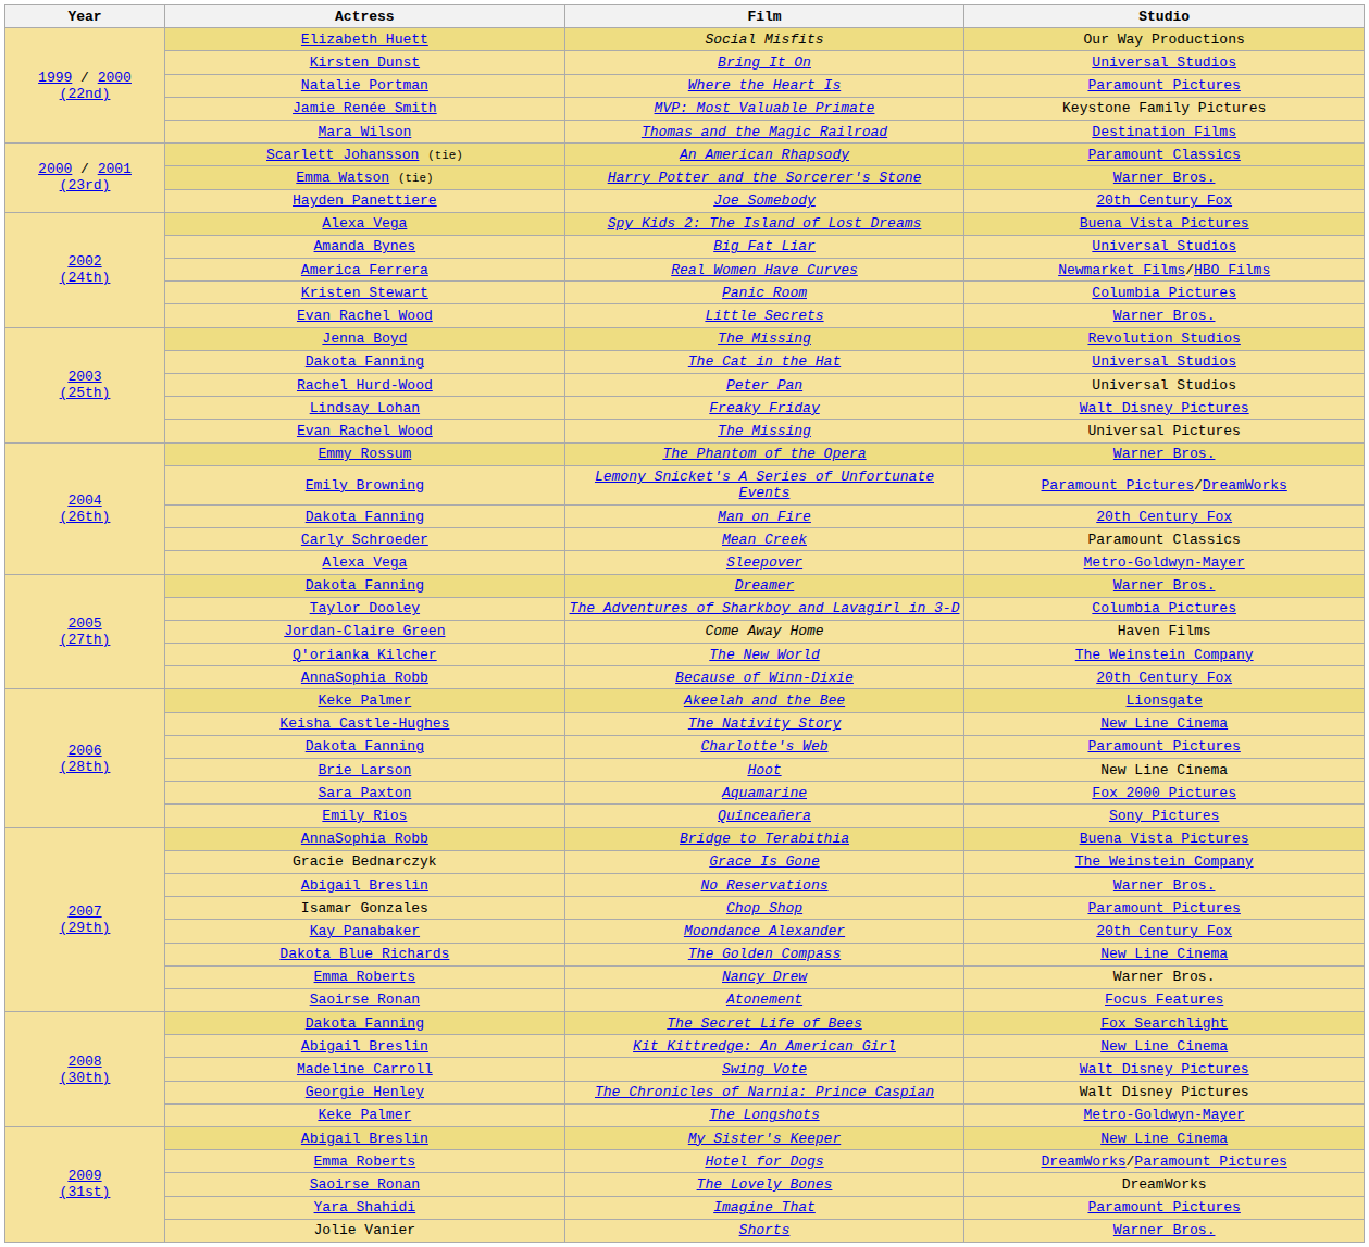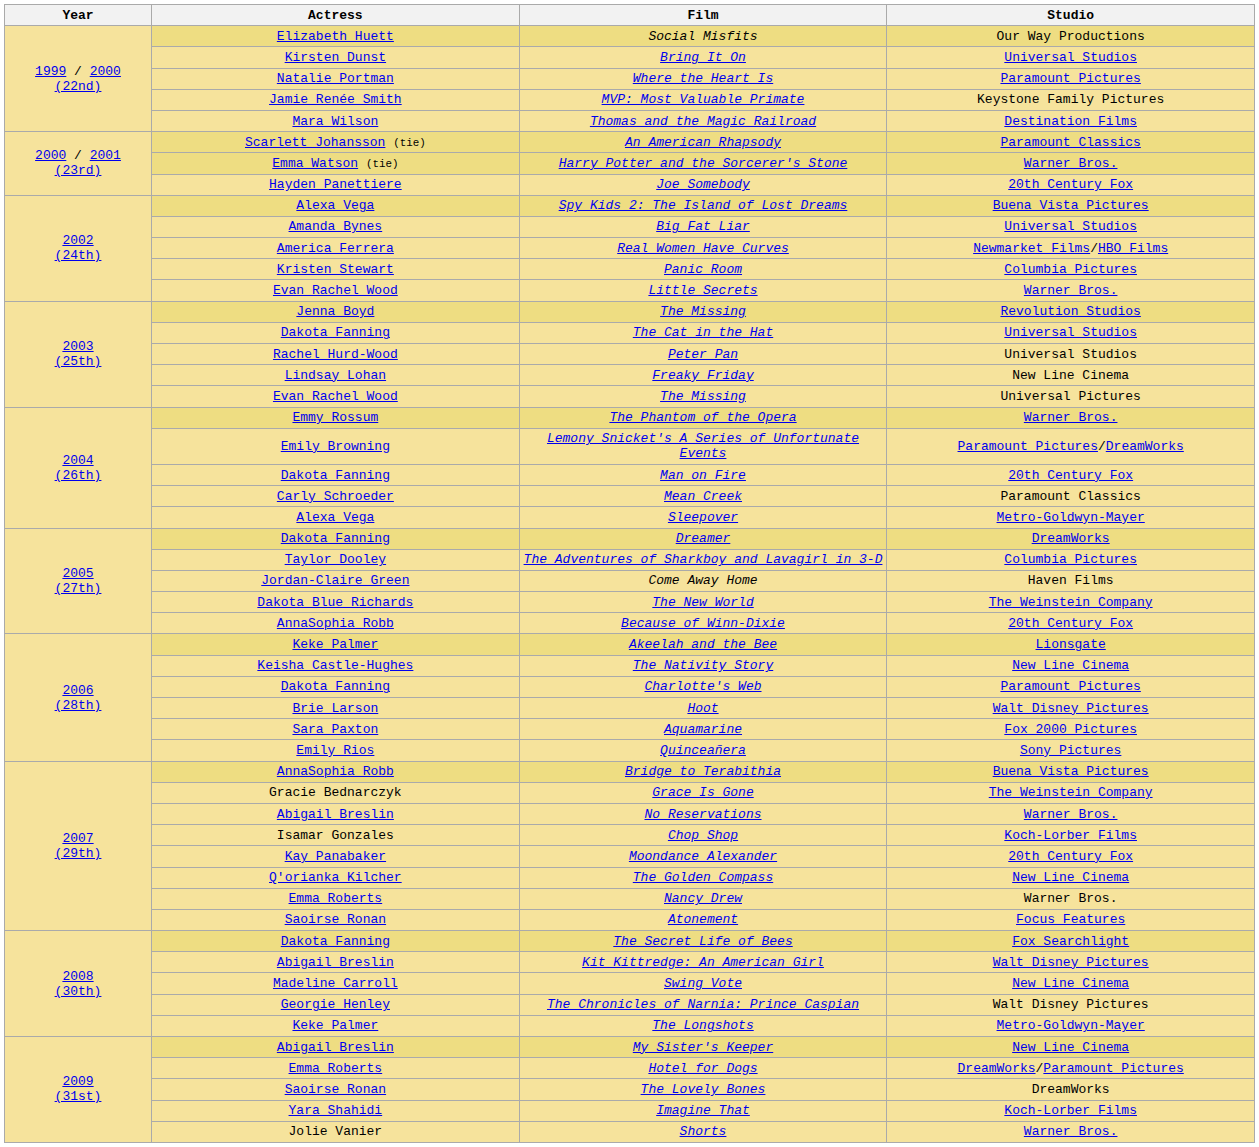 <table class="wikitable" rowspan=2 style="text-align: center; background: #f6e39c">
 <tr bgcolor="#f6e39c">
 <th width="8%">Year</th>
 <th width="20%">Actress</th>
 <th width="20%">Film</th>
 <th width="20%">Studio</th>
 </tr>
 <tr>
 <td rowspan=6 style="text-align:center"><a href='#'>1999</a> / <a href='#'>2000</a><br><a href='#'>(22nd)</a></td>
 </tr>
 <tr style="background:#EEDD82">
 <td><a href='#'>Elizabeth Huett</a></td>
 <td><em>Social Misfits</em></td>
 <td>Our Way Productions</td>
 </tr>
 <tr>
 <td><a href='#'>Kirsten Dunst</a></td>
 <td><em><a href='#'>Bring It On</a></em></td>
 <td><a href='#'>Universal Studios</a></td>
 </tr>
 <tr>
 <td><a href='#'>Natalie Portman</a></td>
 <td><em><a href='#'>Where the Heart Is</a></em></td>
 <td><a href='#'>Paramount Pictures</a></td>
 </tr>
 <tr>
 <td><a href='#'>Jamie Renée Smith</a></td>
 <td><em><a href='#'>MVP: Most Valuable Primate</a></em></td>
 <td>Keystone Family Pictures</td>
 </tr>
 <tr>
 <td><a href='#'>Mara Wilson</a></td>
 <td><em><a href='#'>Thomas and the Magic Railroad</a></em></td>
 <td><a href='#'>Destination Films</a></td>
 </tr>
 <tr>
 <td rowspan=4 style="text-align:center"><a href='#'>2000</a> / <a href='#'>2001</a><br><a href='#'>(23rd)</a></td>
 </tr>
 <tr style="background:#EEDD82">
 <td><a href='#'>Scarlett Johansson</a> <small>(tie)</small></td>
 <td><em><a href='#'>An American Rhapsody</a></em></td>
 <td><a href='#'>Paramount Classics</a></td>
 </tr>
 <tr style="background:#EEDD82">
 <td><a href='#'>Emma Watson</a> <small>(tie)</small></td>
 <td><em><a href='#'>Harry Potter and the Sorcerer's Stone</a></em></td>
 <td><a href='#'>Warner Bros.</a></td>
 </tr>
 <tr>
 <td><a href='#'>Hayden Panettiere</a></td>
 <td><em><a href='#'>Joe Somebody</a></em></td>
 <td><a href='#'>20th Century Fox</a></td>
 </tr>
 <tr>
 <td rowspan=6 style="text-align:center"><a href='#'>2002</a><br><a href='#'>(24th)</a></td>
 </tr>
 <tr style="background:#EEDD82">
 <td><a href='#'>Alexa Vega</a></td>
 <td><em><a href='#'>Spy Kids 2: The Island of Lost Dreams</a></em></td>
 <td><a href='#'>Buena Vista Pictures</a></td>
 </tr>
 <tr>
 <td><a href='#'>Amanda Bynes</a></td>
 <td><em><a href='#'>Big Fat Liar</a></em></td>
 <td><a href='#'>Universal Studios</a></td>
 </tr>
 <tr>
 <td><a href='#'>America Ferrera</a></td>
 <td><em><a href='#'>Real Women Have Curves</a></em></td>
 <td><a href='#'>Newmarket Films</a>/<a href='#'>HBO Films</a></td>
 </tr>
 <tr>
 <td><a href='#'>Kristen Stewart</a></td>
 <td><em><a href='#'>Panic Room</a></em></td>
 <td><a href='#'>Columbia Pictures</a></td>
 </tr>
 <tr>
 <td><a href='#'>Evan Rachel Wood</a></td>
 <td><em><a href='#'>Little Secrets</a></em></td>
 <td><a href='#'>Warner Bros.</a></td>
 </tr>
 <tr>
 <td rowspan=6 style="text-align:center"><a href='#'>2003</a><br><a href='#'>(25th)</a></td>
 </tr>
 <tr style="background:#EEDD82">
 <td><a href='#'>Jenna Boyd</a></td>
 <td><em><a href='#'>The Missing</a></em></td>
 <td><a href='#'>Revolution Studios</a></td>
 </tr>
 <tr>
 <td><a href='#'>Dakota Fanning</a></td>
 <td><em><a href='#'>The Cat in the Hat</a></em></td>
 <td><a href='#'>Universal Studios</a></td>
 </tr>
 <tr>
 <td><a href='#'>Rachel Hurd-Wood</a></td>
 <td><em><a href='#'>Peter Pan</a></em></td>
 <td>Universal Studios</td>
 </tr>
 <tr>
 <td><a href='#'>Lindsay Lohan</a></td>
 <td><em><a href='#'>Freaky Friday</a></em></td>
-<td><a href='#'>Walt Disney Pictures</a></td>
+<td>New Line Cinema</td>
 </tr>
 <tr>
 <td><a href='#'>Evan Rachel Wood</a></td>
 <td><em><a href='#'>The Missing</a></em></td>
 <td>Universal Pictures</td>
 </tr>
 <tr>
 <td rowspan=6 style="text-align:center"><a href='#'>2004</a><br><a href='#'>(26th)</a></td>
 </tr>
 <tr style="background:#EEDD82">
 <td><a href='#'>Emmy Rossum</a></td>
 <td><em><a href='#'>The Phantom of the Opera</a></em></td>
 <td><a href='#'>Warner Bros.</a></td>
 </tr>
 <tr>
 <td><a href='#'>Emily Browning</a></td>
 <td><em><a href='#'>Lemony Snicket's A Series of Unfortunate Events</a></em></td>
 <td><a href='#'>Paramount Pictures</a>/<a href='#'>DreamWorks</a></td>
 </tr>
 <tr>
 <td><a href='#'>Dakota Fanning</a></td>
 <td><em><a href='#'>Man on Fire</a></em></td>
 <td><a href='#'>20th Century Fox</a></td>
 </tr>
 <tr>
 <td><a href='#'>Carly Schroeder</a></td>
 <td><em><a href='#'>Mean Creek</a></em></td>
 <td>Paramount Classics</td>
 </tr>
 <tr>
 <td><a href='#'>Alexa Vega</a></td>
 <td><em><a href='#'>Sleepover</a></em></td>
 <td><a href='#'>Metro-Goldwyn-Mayer</a></td>
 </tr>
 <tr>
 <td rowspan=6 style="text-align:center"><a href='#'>2005</a><br><a href='#'>(27th)</a></td>
 </tr>
 <tr style="background:#EEDD82">
 <td><a href='#'>Dakota Fanning</a></td>
 <td><em><a href='#'>Dreamer</a></em></td>
-<td><a href='#'>Warner Bros.</a></td>
+<td><a href='#'>DreamWorks</a></td>
 </tr>
 <tr>
 <td><a href='#'>Taylor Dooley</a></td>
 <td><em><a href='#'>The Adventures of Sharkboy and Lavagirl in 3-D</a></em></td>
 <td><a href='#'>Columbia Pictures</a></td>
 </tr>
 <tr>
 <td><a href='#'>Jordan-Claire Green</a></td>
 <td><em>Come Away Home</em></td>
 <td>Haven Films</td>
 </tr>
 <tr>
-<td><a href='#'>Q'orianka Kilcher</a></td>
+<td><a href='#'>Dakota Blue Richards</a></td>
 <td><em><a href='#'>The New World</a></em></td>
 <td><a href='#'>The Weinstein Company</a></td>
 </tr>
 <tr>
 <td><a href='#'>AnnaSophia Robb</a></td>
 <td><em><a href='#'>Because of Winn-Dixie</a></em></td>
 <td><a href='#'>20th Century Fox</a></td>
 </tr>
 <tr>
 <td rowspan=7 style="text-align:center"><a href='#'>2006</a><br><a href='#'>(28th)</a></td>
 </tr>
 <tr style="background:#EEDD82">
 <td><a href='#'>Keke Palmer</a></td>
 <td><em><a href='#'>Akeelah and the Bee</a></em></td>
 <td><a href='#'>Lionsgate</a></td>
 </tr>
 <tr>
 <td><a href='#'>Keisha Castle-Hughes</a></td>
 <td><em><a href='#'>The Nativity Story</a></em></td>
 <td><a href='#'>New Line Cinema</a></td>
 </tr>
 <tr>
 <td><a href='#'>Dakota Fanning</a></td>
 <td><em><a href='#'>Charlotte's Web</a></em></td>
 <td><a href='#'>Paramount Pictures</a></td>
 </tr>
 <tr>
 <td><a href='#'>Brie Larson</a></td>
 <td><em><a href='#'>Hoot</a></em></td>
-<td>New Line Cinema</td>
+<td><a href='#'>Walt Disney Pictures</a></td>
 </tr>
 <tr>
 <td><a href='#'>Sara Paxton</a></td>
 <td><em><a href='#'>Aquamarine</a></em></td>
 <td><a href='#'>Fox 2000 Pictures</a></td>
 </tr>
 <tr>
 <td><a href='#'>Emily Rios</a></td>
 <td><em><a href='#'>Quinceañera</a></em></td>
 <td><a href='#'>Sony Pictures</a></td>
 </tr>
 <tr>
 <td rowspan=9 style="text-align:center"><a href='#'>2007</a><br><a href='#'>(29th)</a></td>
 </tr>
 <tr style="background:#EEDD82">
 <td><a href='#'>AnnaSophia Robb</a></td>
 <td><em><a href='#'>Bridge to Terabithia</a></em></td>
 <td><a href='#'>Buena Vista Pictures</a></td>
 </tr>
 <tr>
 <td>Gracie Bednarczyk</td>
 <td><em><a href='#'>Grace Is Gone</a></em></td>
 <td><a href='#'>The Weinstein Company</a></td>
 </tr>
 <tr>
 <td><a href='#'>Abigail Breslin</a></td>
 <td><em><a href='#'>No Reservations</a></em></td>
 <td><a href='#'>Warner Bros.</a></td>
 </tr>
 <tr>
 <td>Isamar Gonzales</td>
 <td><em><a href='#'>Chop Shop</a></em></td>
-<td><a href='#'>Paramount Pictures</a></td>
+<td><a href='#'>Koch-Lorber Films</a></td>
 </tr>
 <tr>
 <td><a href='#'>Kay Panabaker</a></td>
 <td><em><a href='#'>Moondance Alexander</a></em></td>
 <td><a href='#'>20th Century Fox</a></td>
 </tr>
 <tr>
-<td><a href='#'>Dakota Blue Richards</a></td>
+<td><a href='#'>Q'orianka Kilcher</a></td>
 <td><em><a href='#'>The Golden Compass</a></em></td>
 <td><a href='#'>New Line Cinema</a></td>
 </tr>
 <tr>
 <td><a href='#'>Emma Roberts</a></td>
 <td><em><a href='#'>Nancy Drew</a></em></td>
 <td>Warner Bros.</td>
 </tr>
 <tr>
 <td><a href='#'>Saoirse Ronan</a></td>
 <td><em><a href='#'>Atonement</a></em></td>
 <td><a href='#'>Focus Features</a></td>
 </tr>
 <tr>
 <td rowspan=6 style="text-align:center"><a href='#'>2008</a><br><a href='#'>(30th)</a></td>
 </tr>
 <tr style="background:#EEDD82">
 <td><a href='#'>Dakota Fanning</a></td>
 <td><em><a href='#'>The Secret Life of Bees</a></em></td>
 <td><a href='#'>Fox Searchlight</a></td>
 </tr>
 <tr>
 <td><a href='#'>Abigail Breslin</a></td>
 <td><em><a href='#'>Kit Kittredge: An American Girl</a></em></td>
-<td><a href='#'>New Line Cinema</a></td>
+<td><a href='#'>Walt Disney Pictures</a></td>
 </tr>
 <tr>
 <td><a href='#'>Madeline Carroll</a></td>
 <td><em><a href='#'>Swing Vote</a></em></td>
-<td><a href='#'>Walt Disney Pictures</a></td>
+<td><a href='#'>New Line Cinema</a></td>
 </tr>
 <tr>
 <td><a href='#'>Georgie Henley</a></td>
 <td><em><a href='#'>The Chronicles of Narnia: Prince Caspian</a></em></td>
 <td>Walt Disney Pictures</td>
 </tr>
 <tr>
 <td><a href='#'>Keke Palmer</a></td>
 <td><em><a href='#'>The Longshots</a></em></td>
 <td><a href='#'>Metro-Goldwyn-Mayer</a></td>
 </tr>
 <tr>
 <td rowspan=6 style="text-align:center"><a href='#'>2009</a><br><a href='#'>(31st)</a></td>
 </tr>
 <tr style="background:#EEDD82">
 <td><a href='#'>Abigail Breslin</a></td>
 <td><em><a href='#'>My Sister's Keeper</a></em></td>
 <td><a href='#'>New Line Cinema</a></td>
 </tr>
 <tr>
 <td><a href='#'>Emma Roberts</a></td>
 <td><em><a href='#'>Hotel for Dogs</a></em></td>
 <td><a href='#'>DreamWorks</a>/<a href='#'>Paramount Pictures</a></td>
 </tr>
 <tr>
 <td><a href='#'>Saoirse Ronan</a></td>
 <td><em><a href='#'>The Lovely Bones</a></em></td>
 <td>DreamWorks</td>
 </tr>
 <tr>
 <td><a href='#'>Yara Shahidi</a></td>
 <td><em><a href='#'>Imagine That</a></em></td>
-<td><a href='#'>Paramount Pictures</a></td>
+<td><a href='#'>Koch-Lorber Films</a></td>
 </tr>
 <tr>
 <td>Jolie Vanier</td>
 <td><em><a href='#'>Shorts</a></em></td>
 <td><a href='#'>Warner Bros.</a></td>
 </tr>
 </table>
